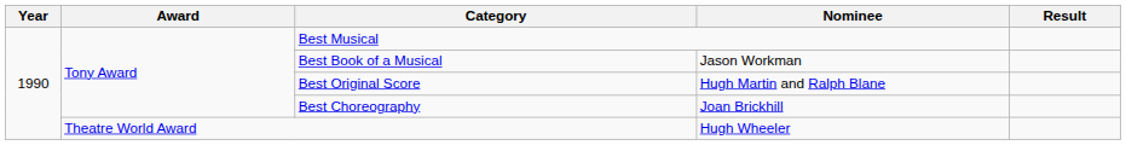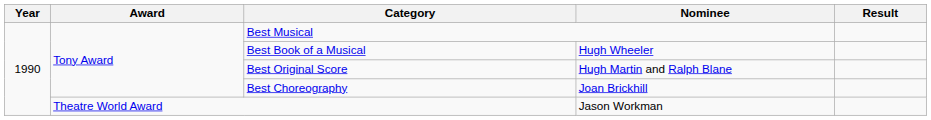 <table class="wikitable" width="100%">
 <tr>
 <th width="5%">Year</th>
 <th width="21%">Award</th>
 <th width="36%">Category</th>
 <th width="28%">Nominee</th>
 <th width="10%">Result</th>
 </tr>
 <tr>
 <td rowspan="5" align="center">1990</td>
 <td rowspan="4"><a href='#'>Tony Award</a></td>
 <td colspan="2"><a href='#'>Best Musical</a></td>
 <td></td>
 </tr>
 <tr>
 <td><a href='#'>Best Book of a Musical</a></td>
-<td>Jason Workman</td>
+<td><a href='#'>Hugh Wheeler</a></td>
 <td></td>
 </tr>
 <tr>
 <td><a href='#'>Best Original Score</a></td>
 <td><a href='#'>Hugh Martin</a> and <a href='#'>Ralph Blane</a></td>
 <td></td>
 </tr>
 <tr>
 <td><a href='#'>Best Choreography</a></td>
 <td><a href='#'>Joan Brickhill</a></td>
 <td></td>
 </tr>
 <tr>
 <td colspan="2"><a href='#'>Theatre World Award</a></td>
-<td><a href='#'>Hugh Wheeler</a></td>
+<td>Jason Workman</td>
 <td></td>
 </tr>
 </table>
